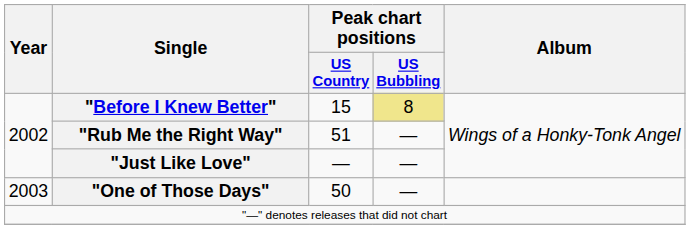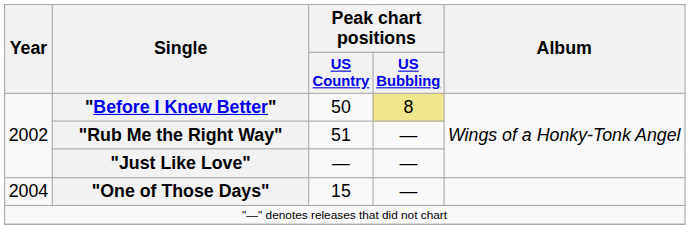 <table class="wikitable plainrowheaders" style="text-align:center;">
 <tr>
 <th rowspan="2">Year</th>
 <th rowspan="2" style="width:14em;">Single</th>
 <th colspan="2">Peak chart<br>positions</th>
 <th rowspan="2">Album</th>
 </tr>
 <tr style="font-size:smaller;">
 <th width="45"><a href='#'>US Country</a></th>
 <th width="45"><a href='#'>US Bubbling</a></th>
 </tr>
 <tr>
 <td rowspan="3">2002</td>
 <th scope="row">"<a href='#'>Before I Knew Better</a>"</th>
-<td>15</td>
+<td>50</td>
 <td style="background: khaki;">8</td>
 <td align="left" rowspan="3"><em>Wings of a Honky-Tonk Angel</em></td>
 </tr>
 <tr>
 <th scope="row">"Rub Me the Right Way"</th>
 <td>51</td>
 <td>—</td>
 </tr>
 <tr>
 <th scope="row">"Just Like Love"</th>
 <td>—</td>
 <td>—</td>
 </tr>
 <tr>
-<td>2003</td>
+<td>2004</td>
 <th scope="row">"One of Those Days"</th>
-<td>50</td>
+<td>15</td>
 <td>—</td>
 <td></td>
 </tr>
 <tr>
 <td colspan="5" style="font-size:8pt">"—" denotes releases that did not chart</td>
 </tr>
 <tr>
 </tr>
 </table>
